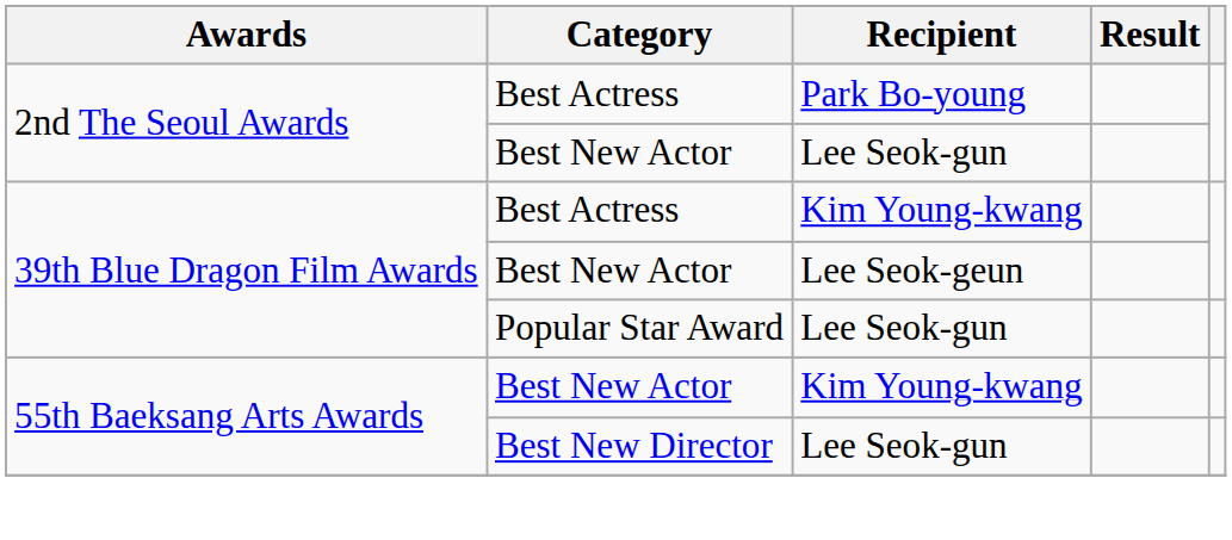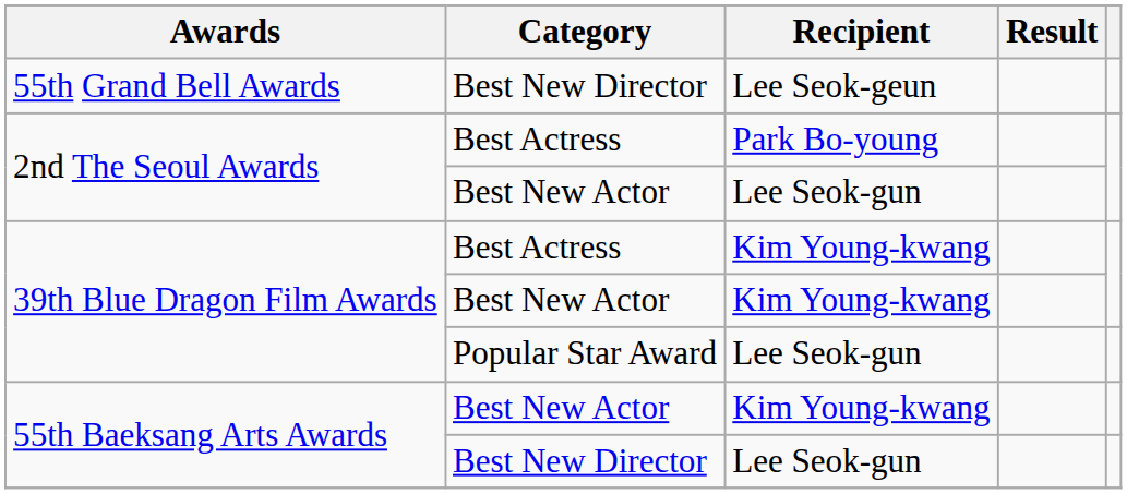 <table class="wikitable">
 <tr>
 <th>Awards</th>
 <th>Category</th>
 <th>Recipient</th>
 <th>Result</th>
 <th></th>
+</tr>
+<tr>
+<td><a href='#'>55th</a> <a href='#'>Grand Bell Awards</a></td>
+<td>Best New Director</td>
+<td>Lee Seok-geun</td>
+<td></td>
+<td></td>
 </tr>
 <tr>
 <td rowspan=2>2nd <a href='#'>The Seoul Awards</a></td>
 <td>Best Actress</td>
 <td><a href='#'>Park Bo-young</a></td>
 <td></td>
 <td rowspan=2></td>
 </tr>
 <tr>
 <td>Best New Actor</td>
 <td>Lee Seok-gun</td>
 <td></td>
 </tr>
 <tr>
 <td rowspan=3><a href='#'>39th Blue Dragon Film Awards</a></td>
 <td>Best Actress</td>
 <td><a href='#'>Kim Young-kwang</a></td>
 <td></td>
 <td rowspan=2></td>
 </tr>
 <tr>
 <td>Best New Actor</td>
-<td>Lee Seok-geun</td>
+<td><a href='#'>Kim Young-kwang</a></td>
 <td></td>
 </tr>
 <tr>
 <td>Popular Star Award</td>
 <td>Lee Seok-gun</td>
 <td></td>
 <td></td>
 </tr>
 <tr>
 <td rowspan=2><a href='#'>55th Baeksang Arts Awards</a></td>
 <td><a href='#'>Best New Actor</a></td>
 <td><a href='#'>Kim Young-kwang</a></td>
 <td></td>
 <td></td>
 </tr>
 <tr>
 <td><a href='#'>Best New Director</a></td>
 <td>Lee Seok-gun</td>
 <td></td>
 <td></td>
 </tr>
 <tr>
 </tr>
 </table>
